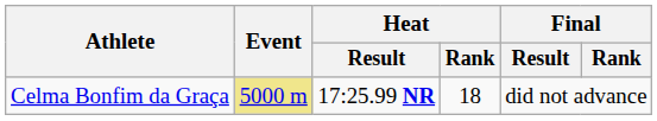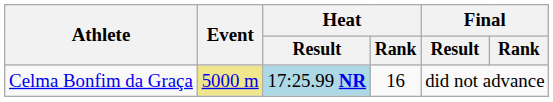 <table class=wikitable style="font-size:90%">
 <tr>
 <th rowspan="2">Athlete</th>
 <th rowspan="2">Event</th>
 <th colspan="2">Heat</th>
 <th colspan="2">Final</th>
 </tr>
 <tr style="font-size:95%">
 <th>Result</th>
 <th>Rank</th>
 <th>Result</th>
 <th>Rank</th>
 </tr>
 <tr align=center>
 <td align=left><a href='#'>Celma Bonfim da Graça</a></td>
 <td align=left style="background: khaki;"><a href='#'>5000 m</a></td>
-<td>17:25.99 <strong><a href='#'>NR</a></strong></td>
-<td>18</td>
+<td style="background: lightblue;">17:25.99 <strong><a href='#'>NR</a></strong></td>
+<td>16</td>
 <td colspan=2>did not advance</td>
 </tr>
 </table>
